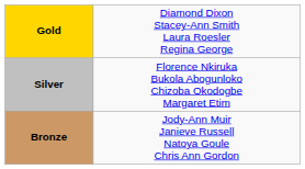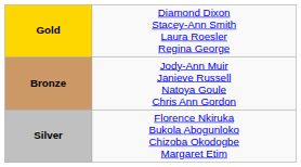 <table class="wikitable" style="text-align:center; " width="35%">
 <tr>
 <td bgcolor="gold"><strong>Gold</strong></td>
 <td><a href='#'>Diamond Dixon</a><br><a href='#'>Stacey-Ann Smith</a><br><a href='#'>Laura Roesler</a><br><a href='#'>Regina George</a><br>  <small><em></em></small></td>
 </tr>
 <tr>
+<td bgcolor="CC9966"><strong>Bronze</strong></td>
+<td><a href='#'>Jody-Ann Muir</a><br><a href='#'>Janieve Russell</a><br><a href='#'>Natoya Goule</a><br><a href='#'>Chris Ann Gordon</a><br>  <small><em></em></small></td>
+</tr>
+<tr>
 <td bgcolor="silver"><strong>Silver</strong></td>
 <td><a href='#'>Florence Nkiruka</a><br><a href='#'>Bukola Abogunloko</a><br><a href='#'>Chizoba Okodogbe</a><br><a href='#'>Margaret Etim</a><br>  <small><em></em></small></td>
 </tr>
-<tr>
-<td bgcolor="CC9966"><strong>Bronze</strong></td>
-<td><a href='#'>Jody-Ann Muir</a><br><a href='#'>Janieve Russell</a><br><a href='#'>Natoya Goule</a><br><a href='#'>Chris Ann Gordon</a><br>  <small><em></em></small></td>
-</tr>
 </table>
